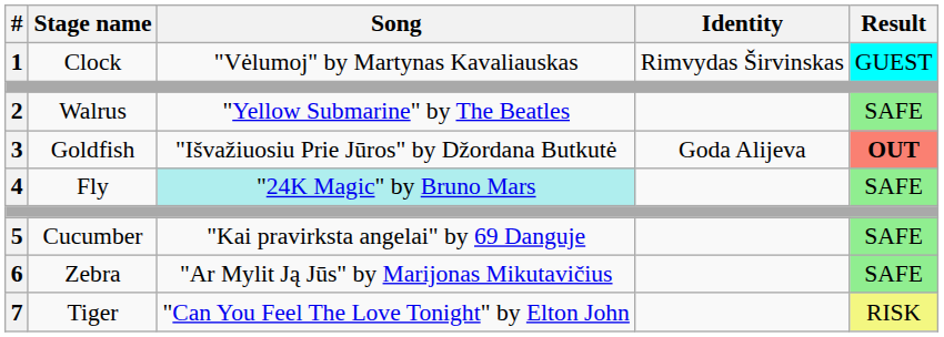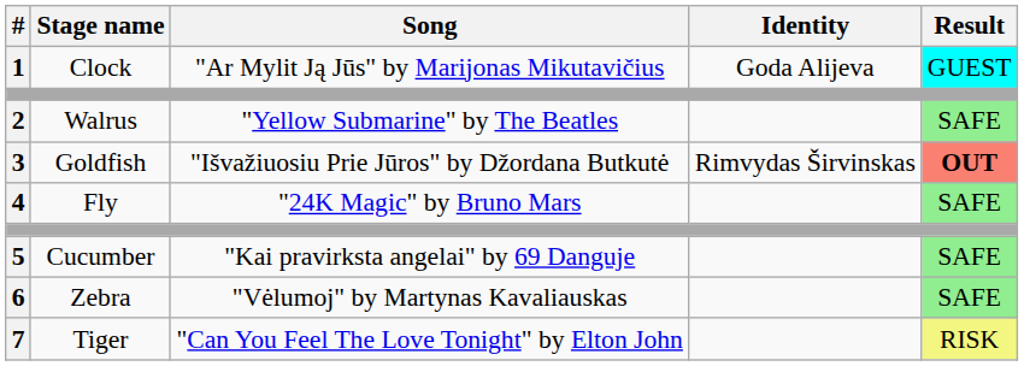 <table class="wikitable plainrowheaders" style="text-align: center;">
 <tr>
 <th>#</th>
 <th>Stage name</th>
 <th>Song</th>
 <th>Identity</th>
 <th>Result</th>
 </tr>
 <tr>
 <th>1</th>
 <td>Clock</td>
-<td>"Vėlumoj" by Martynas Kavaliauskas</td>
-<td>Rimvydas Širvinskas</td>
+<td>"Ar Mylit Ją Jūs" by <a href='#'>Marijonas Mikutavičius</a></td>
+<td>Goda Alijeva</td>
 <td bgcolor=#00ffff>GUEST</td>
 </tr>
 <tr>
 <td colspan="5" style="background:darkgray"></td>
 </tr>
 <tr>
 <th>2</th>
 <td>Walrus</td>
 <td>"<a href='#'>Yellow Submarine</a>" by <a href='#'>The Beatles</a></td>
 <td></td>
 <td bgcolor="lightgreen">SAFE</td>
 </tr>
 <tr>
 <th>3</th>
 <td>Goldfish</td>
 <td>"Išvažiuosiu Prie Jūros" by Džordana Butkutė</td>
-<td>Goda Alijeva</td>
+<td>Rimvydas Širvinskas</td>
 <td bgcolor="salmon"><strong>OUT</strong></td>
 </tr>
 <tr>
 <th>4</th>
 <td>Fly</td>
-<td style="background: paleturquoise;">"<a href='#'>24K Magic</a>" by <a href='#'>Bruno Mars</a></td>
+<td>"<a href='#'>24K Magic</a>" by <a href='#'>Bruno Mars</a></td>
 <td></td>
 <td bgcolor="lightgreen">SAFE</td>
 </tr>
 <tr>
 <td colspan="5" style="background:darkgray"></td>
 </tr>
 <tr>
 <th>5</th>
 <td>Cucumber</td>
 <td>"Kai pravirksta angelai" by <a href='#'>69 Danguje</a></td>
 <td></td>
 <td bgcolor="lightgreen">SAFE</td>
 </tr>
 <tr>
 <th>6</th>
 <td>Zebra</td>
-<td>"Ar Mylit Ją Jūs" by <a href='#'>Marijonas Mikutavičius</a></td>
+<td>"Vėlumoj" by Martynas Kavaliauskas</td>
 <td></td>
 <td bgcolor="lightgreen">SAFE</td>
 </tr>
 <tr>
 <th>7</th>
 <td>Tiger</td>
 <td>"<a href='#'>Can You Feel The Love Tonight</a>" by <a href='#'>Elton John</a></td>
 <td></td>
 <td bgcolor="#F3F781">RISK</td>
 </tr>
 </table>
